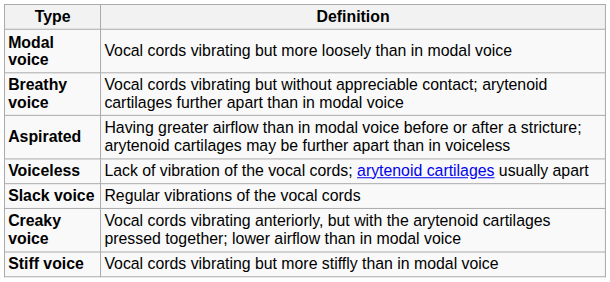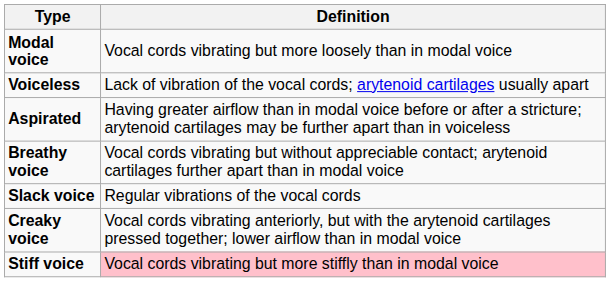 <table class="wikitable">
 <tr>
 <th>Type</th>
 <th>Definition</th>
 </tr>
 <tr>
 <td><strong>Modal voice</strong></td>
 <td>Vocal cords vibrating but more loosely than in modal voice</td>
 </tr>
 <tr>
-<td><strong>Breathy voice</strong></td>
-<td>Vocal cords vibrating but without appreciable contact; arytenoid cartilages further apart than in modal voice</td>
+<td><strong>Voiceless</strong></td>
+<td>Lack of vibration of the vocal cords; <a href='#'>arytenoid cartilages</a> usually apart</td>
 </tr>
 <tr>
 <td><strong>Aspirated</strong></td>
 <td>Having greater airflow than in modal voice before or after a stricture; arytenoid cartilages may be further apart than in voiceless</td>
 </tr>
 <tr>
-<td><strong>Voiceless</strong></td>
-<td>Lack of vibration of the vocal cords; <a href='#'>arytenoid cartilages</a> usually apart</td>
+<td><strong>Breathy voice</strong></td>
+<td>Vocal cords vibrating but without appreciable contact; arytenoid cartilages further apart than in modal voice</td>
 </tr>
 <tr>
 <td><strong>Slack voice</strong></td>
 <td>Regular vibrations of the vocal cords</td>
 </tr>
 <tr>
 <td><strong>Creaky voice</strong></td>
 <td>Vocal cords vibrating anteriorly, but with the arytenoid cartilages pressed together; lower airflow than in modal voice</td>
 </tr>
 <tr>
 <td><strong>Stiff voice</strong></td>
-<td>Vocal cords vibrating but more stiffly  than in modal voice</td>
+<td style="background: pink;">Vocal cords vibrating but more stiffly  than in modal voice</td>
 </tr>
 </table>
